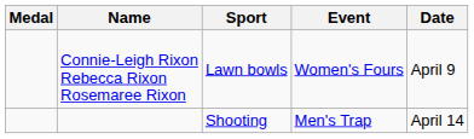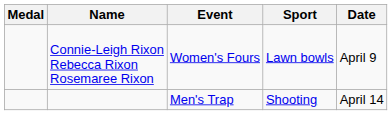 <table class="wikitable sortable">
 <tr>
 <th>Medal</th>
 <th>Name</th>
+<th>Event</th>
 <th>Sport</th>
-<th>Event</th>
 <th>Date</th>
 </tr>
 <tr>
 <td></td>
 <td><br><a href='#'>Connie-Leigh Rixon</a><br><a href='#'>Rebecca Rixon</a><br><a href='#'>Rosemaree Rixon</a></td>
+<td><a href='#'>Women's Fours</a></td>
 <td><a href='#'>Lawn bowls</a></td>
-<td><a href='#'>Women's Fours</a></td>
 <td>April 9</td>
 </tr>
 <tr>
 <td></td>
 <td></td>
+<td><a href='#'>Men's Trap</a></td>
 <td><a href='#'>Shooting</a></td>
-<td><a href='#'>Men's Trap</a></td>
 <td>April 14</td>
 </tr>
 </table>
